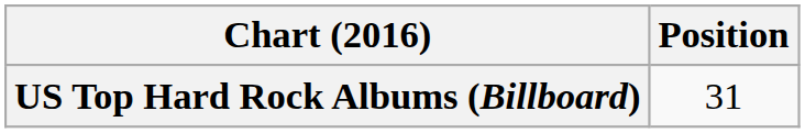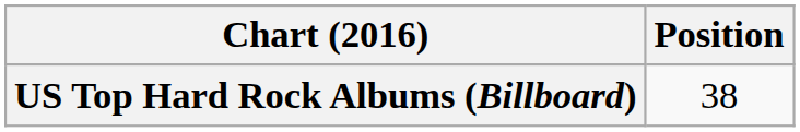 <table class="wikitable plainrowheaders" style="text-align:center">
 <tr>
 <th scope="col">Chart (2016)</th>
 <th scope="col">Position</th>
 </tr>
 <tr>
 <th scope="row">US Top Hard Rock Albums (<em>Billboard</em>)</th>
-<td>31</td>
+<td>38</td>
 </tr>
 </table>
